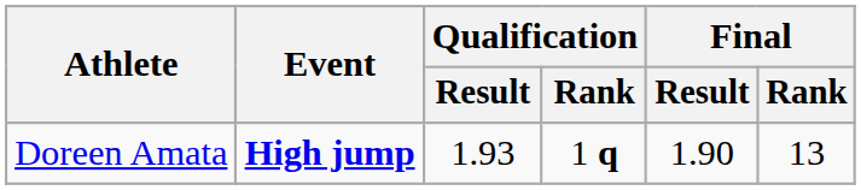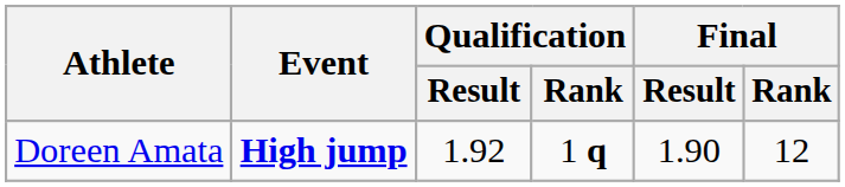 <table class="wikitable" style="font-size:90%">
 <tr>
 <th rowspan="2">Athlete</th>
 <th rowspan="2">Event</th>
 <th colspan="2">Qualification</th>
 <th colspan="2">Final</th>
 </tr>
 <tr style="font-size:95%">
 <th>Result</th>
 <th>Rank</th>
 <th>Result</th>
 <th>Rank</th>
 </tr>
 <tr style=text-align:center>
 <td style=text-align:left><a href='#'>Doreen Amata</a></td>
 <td style=text-align:left><strong><a href='#'>High jump</a></strong></td>
-<td>1.93</td>
+<td>1.92</td>
 <td>1 <strong>q</strong></td>
 <td>1.90</td>
-<td>13</td>
+<td>12</td>
 </tr>
 </table>
